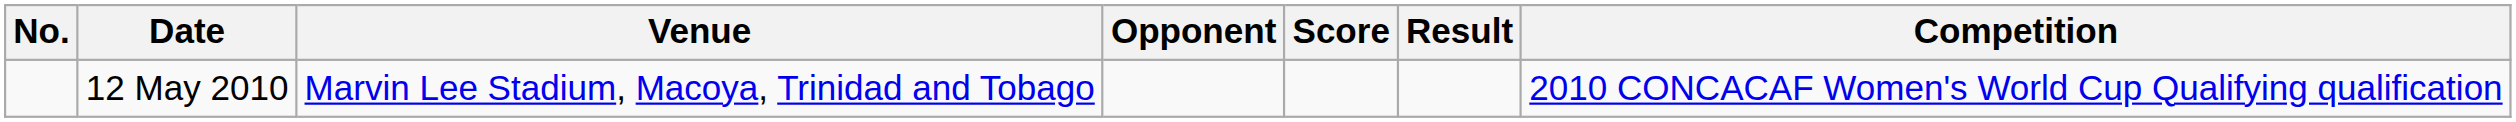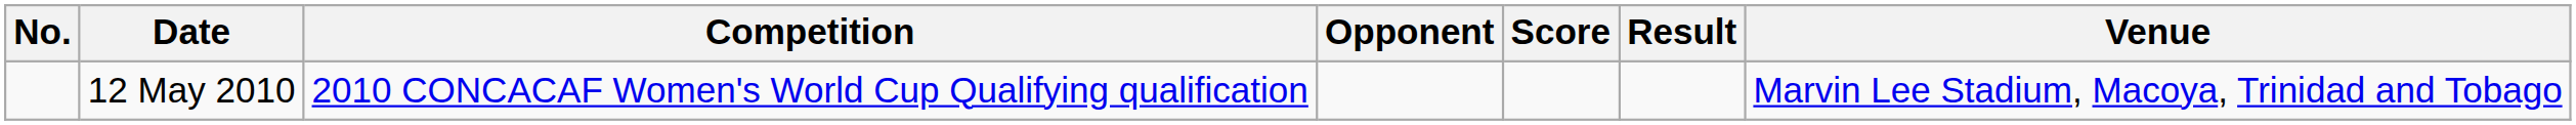 <table class="wikitable">
 <tr>
 <th>No.</th>
 <th>Date</th>
-<th>Venue</th>
+<th>Competition</th>
 <th>Opponent</th>
 <th>Score</th>
 <th>Result</th>
-<th>Competition</th>
+<th>Venue</th>
 </tr>
 <tr>
 <td></td>
 <td>12 May 2010</td>
-<td><a href='#'>Marvin Lee Stadium</a>, <a href='#'>Macoya</a>, <a href='#'>Trinidad and Tobago</a></td>
+<td><a href='#'>2010 CONCACAF Women's World Cup Qualifying qualification</a></td>
 <td></td>
 <td></td>
 <td></td>
-<td><a href='#'>2010 CONCACAF Women's World Cup Qualifying qualification</a></td>
+<td><a href='#'>Marvin Lee Stadium</a>, <a href='#'>Macoya</a>, <a href='#'>Trinidad and Tobago</a></td>
 </tr>
 </table>
